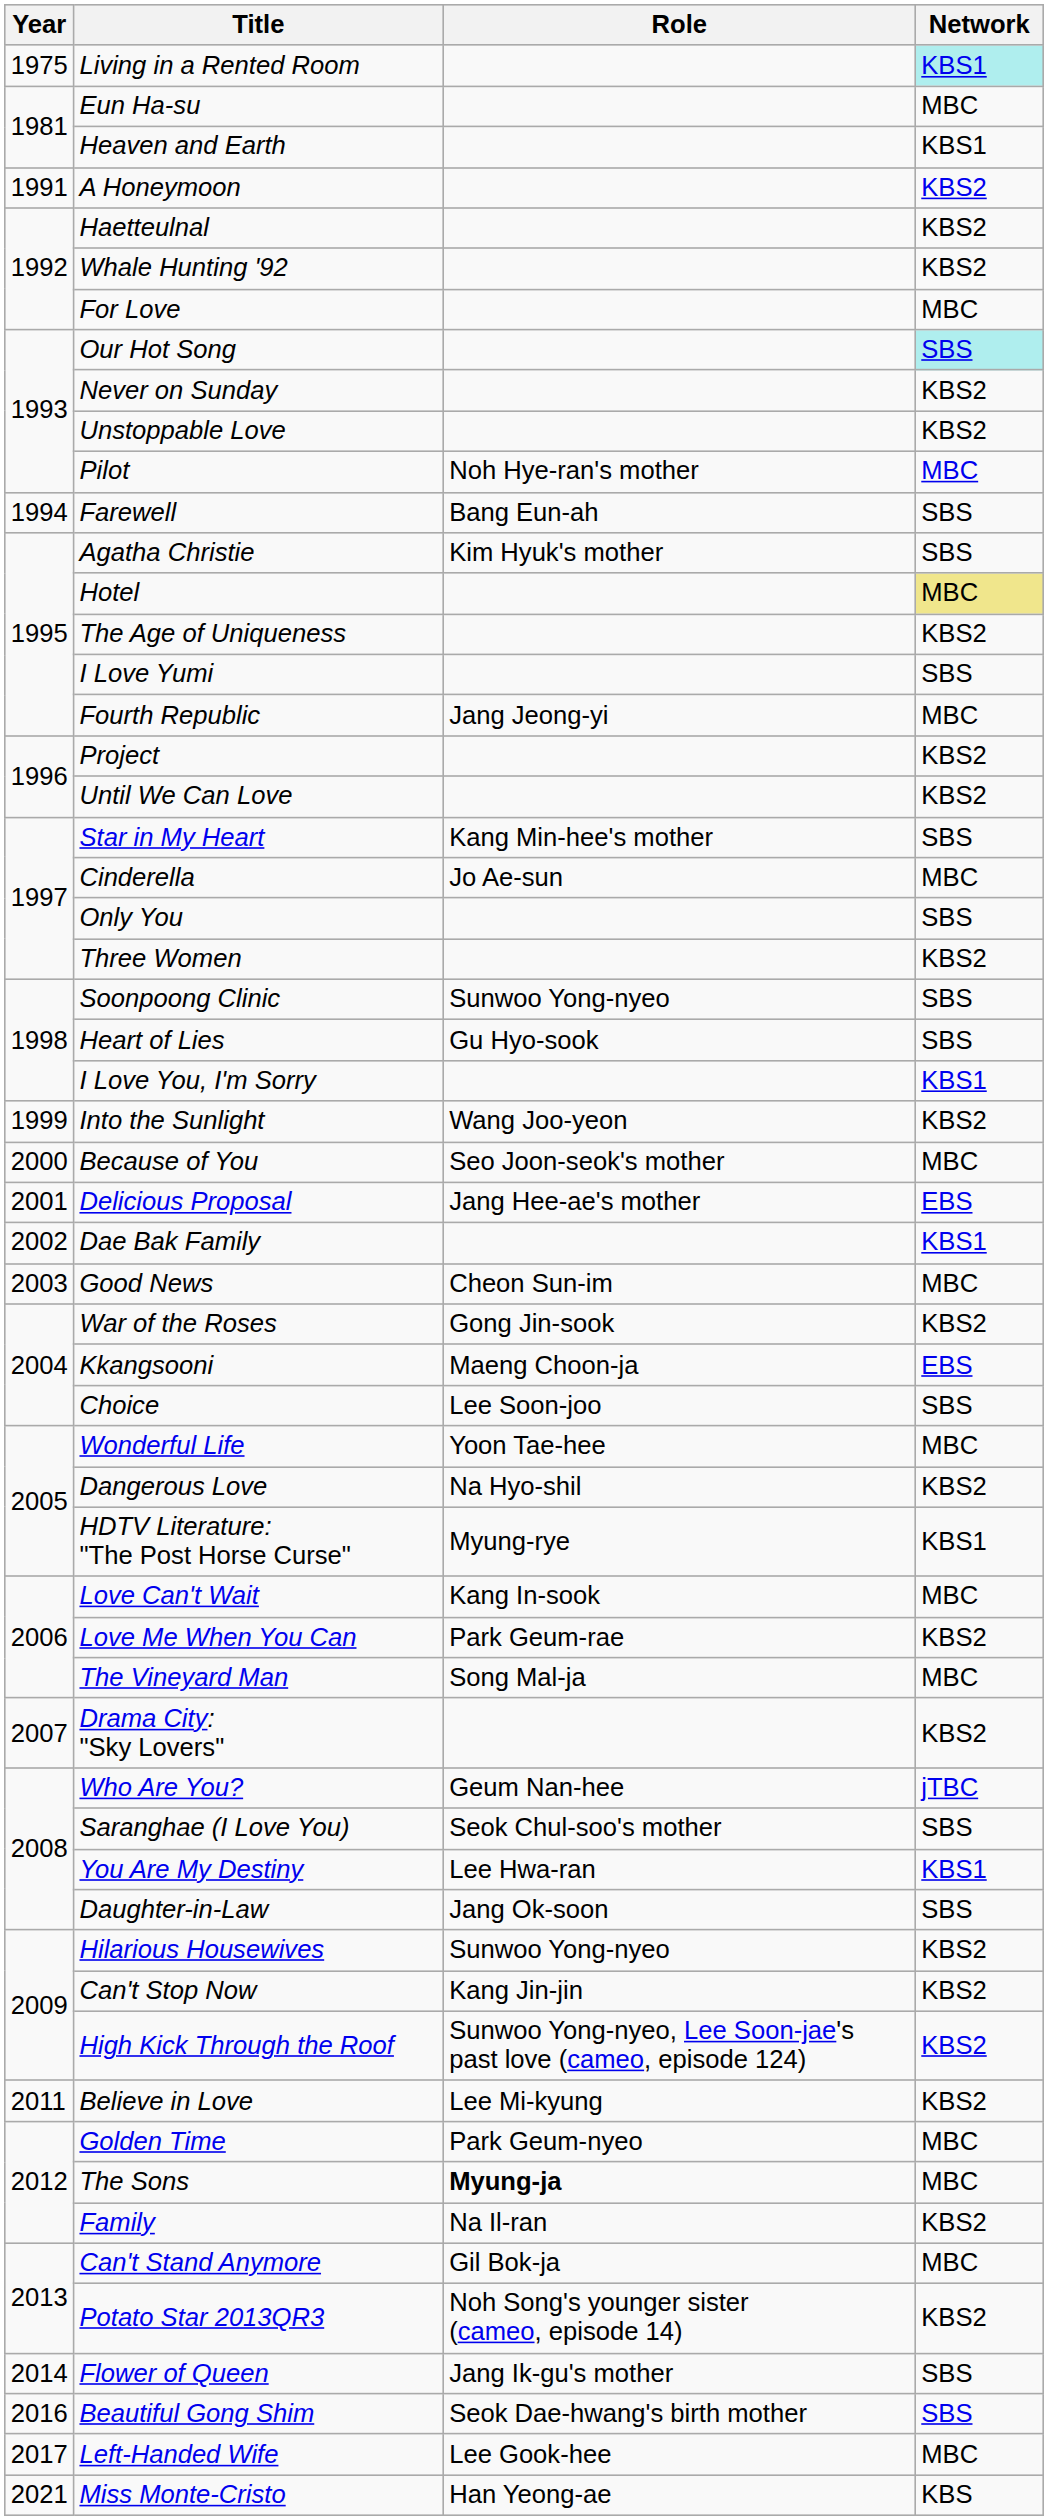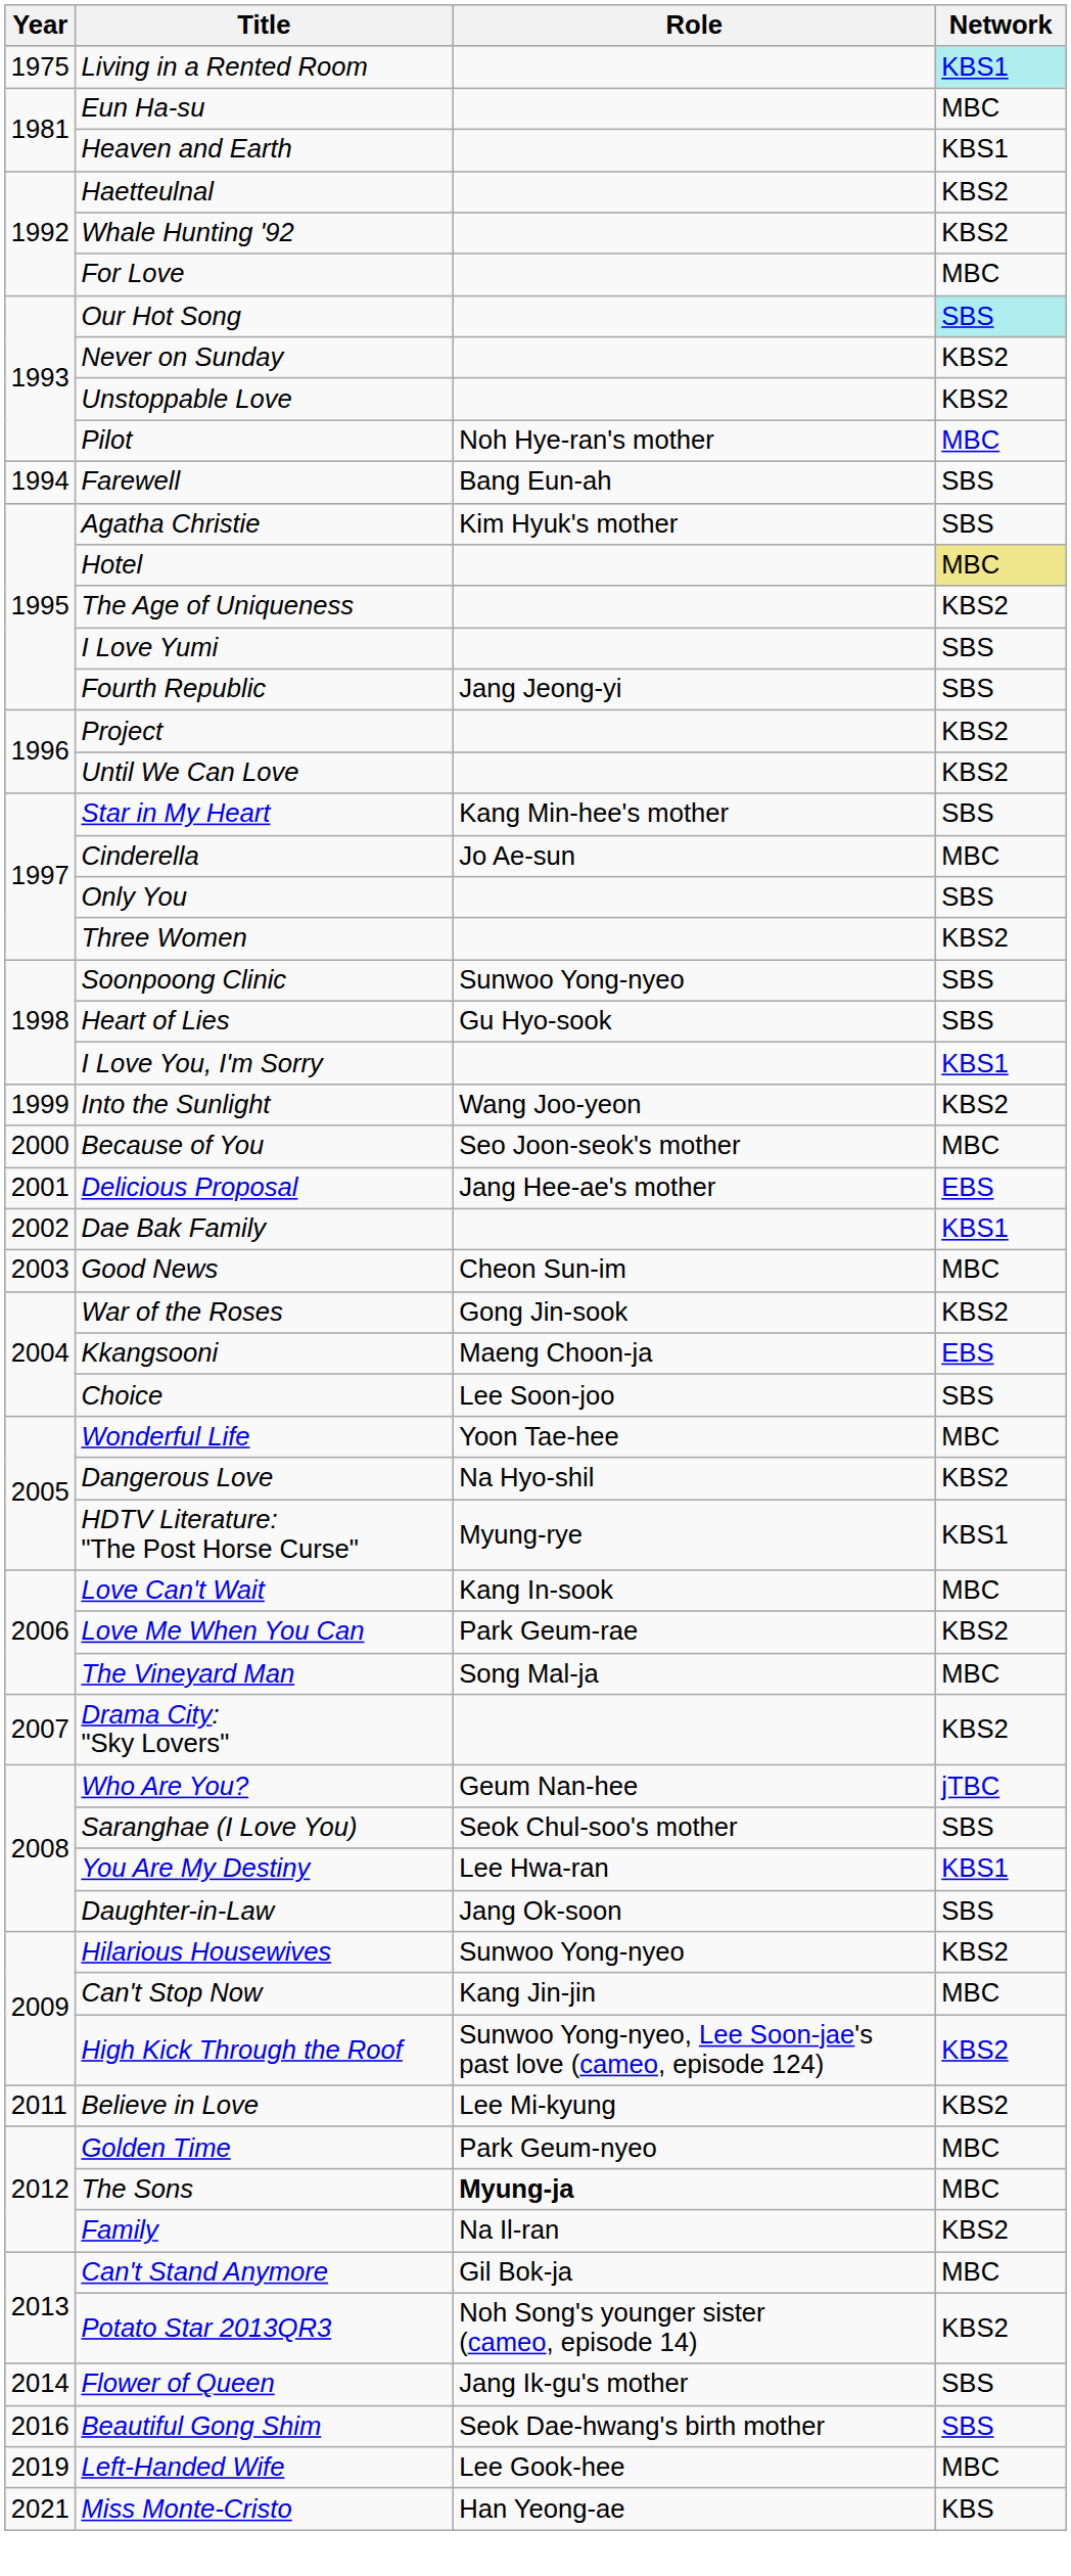 <table class="wikitable" style="width:650px">
 <tr>
 <th width=10>Year</th>
 <th>Title</th>
 <th>Role</th>
 <th>Network</th>
 </tr>
 <tr>
 <td>1975</td>
 <td><em>Living in a Rented Room</em></td>
 <td></td>
 <td style="background: paleturquoise;"><a href='#'>KBS1</a></td>
 </tr>
 <tr>
 <td rowspan=2>1981</td>
 <td><em>Eun Ha-su</em></td>
 <td></td>
 <td>MBC</td>
 </tr>
 <tr>
 <td><em>Heaven and Earth</em></td>
 <td></td>
 <td>KBS1</td>
-</tr>
-<tr>
-<td>1991</td>
-<td><em>A Honeymoon</em></td>
-<td></td>
-<td><a href='#'>KBS2</a></td>
 </tr>
 <tr>
 <td rowspan=3>1992</td>
 <td><em>Haetteulnal</em></td>
 <td></td>
 <td>KBS2</td>
 </tr>
 <tr>
 <td><em>Whale Hunting '92</em></td>
 <td></td>
 <td>KBS2</td>
 </tr>
 <tr>
 <td><em>For Love</em></td>
 <td></td>
 <td>MBC</td>
 </tr>
 <tr>
 <td rowspan=4>1993</td>
 <td><em>Our Hot Song</em></td>
 <td></td>
 <td style="background: paleturquoise;"><a href='#'>SBS</a></td>
 </tr>
 <tr>
 <td> <em>Never on Sunday</em></td>
 <td></td>
 <td>KBS2</td>
 </tr>
 <tr>
 <td><em>Unstoppable Love</em></td>
 <td></td>
 <td>KBS2</td>
 </tr>
 <tr>
 <td><em>Pilot</em></td>
 <td>Noh Hye-ran's mother</td>
 <td><a href='#'>MBC</a></td>
 </tr>
 <tr>
 <td>1994</td>
 <td><em>Farewell</em></td>
 <td>Bang Eun-ah</td>
 <td>SBS</td>
 </tr>
 <tr>
 <td rowspan=5>1995</td>
 <td><em>Agatha Christie</em></td>
 <td>Kim Hyuk's mother</td>
 <td>SBS</td>
 </tr>
 <tr>
 <td><em>Hotel</em></td>
 <td></td>
 <td style="background: khaki;">MBC</td>
 </tr>
 <tr>
 <td><em>The Age of Uniqueness</em></td>
 <td></td>
 <td>KBS2</td>
 </tr>
 <tr>
 <td><em>I Love Yumi</em></td>
 <td></td>
 <td>SBS</td>
 </tr>
 <tr>
 <td><em>Fourth Republic</em></td>
 <td>Jang Jeong-yi</td>
-<td>MBC</td>
+<td>SBS</td>
 </tr>
 <tr>
 <td rowspan=2>1996</td>
 <td><em>Project</em></td>
 <td></td>
 <td>KBS2</td>
 </tr>
 <tr>
 <td><em>Until We Can Love</em></td>
 <td></td>
 <td>KBS2</td>
 </tr>
 <tr>
 <td rowspan=4>1997</td>
 <td><em><a href='#'>Star in My Heart</a></em></td>
 <td>Kang Min-hee's mother</td>
 <td>SBS</td>
 </tr>
 <tr>
 <td><em>Cinderella</em></td>
 <td>Jo Ae-sun</td>
 <td>MBC</td>
 </tr>
 <tr>
 <td><em>Only You</em></td>
 <td></td>
 <td>SBS</td>
 </tr>
 <tr>
 <td><em>Three Women</em></td>
 <td></td>
 <td>KBS2</td>
 </tr>
 <tr>
 <td rowspan=3>1998</td>
 <td> <em>Soonpoong Clinic</em></td>
 <td>Sunwoo Yong-nyeo</td>
 <td>SBS</td>
 </tr>
 <tr>
 <td><em>Heart of Lies</em></td>
 <td>Gu Hyo-sook</td>
 <td>SBS</td>
 </tr>
 <tr>
 <td><em>I Love You, I'm Sorry</em></td>
 <td></td>
 <td><a href='#'>KBS1</a></td>
 </tr>
 <tr>
 <td>1999</td>
 <td><em>Into the Sunlight</em></td>
 <td>Wang Joo-yeon</td>
 <td>KBS2</td>
 </tr>
 <tr>
 <td>2000</td>
 <td><em>Because of You</em></td>
 <td>Seo Joon-seok's mother</td>
 <td>MBC</td>
 </tr>
 <tr>
 <td>2001</td>
 <td><em><a href='#'>Delicious Proposal</a></em></td>
 <td>Jang Hee-ae's mother</td>
 <td><a href='#'>EBS</a></td>
 </tr>
 <tr>
 <td>2002</td>
 <td><em>Dae Bak Family</em></td>
 <td></td>
 <td><a href='#'>KBS1</a></td>
 </tr>
 <tr>
 <td>2003</td>
 <td><em>Good News</em></td>
 <td>Cheon Sun-im</td>
 <td>MBC</td>
 </tr>
 <tr>
 <td rowspan=3>2004</td>
 <td><em>War of the Roses</em></td>
 <td>Gong Jin-sook</td>
 <td>KBS2</td>
 </tr>
 <tr>
 <td><em>Kkangsooni</em></td>
 <td>Maeng Choon-ja</td>
 <td><a href='#'>EBS</a></td>
 </tr>
 <tr>
 <td><em>Choice</em></td>
 <td>Lee Soon-joo</td>
 <td>SBS</td>
 </tr>
 <tr>
 <td rowspan=3>2005</td>
 <td><em><a href='#'>Wonderful Life</a></em></td>
 <td>Yoon Tae-hee</td>
 <td>MBC</td>
 </tr>
 <tr>
 <td><em>Dangerous Love</em></td>
 <td>Na Hyo-shil</td>
 <td>KBS2</td>
 </tr>
 <tr>
 <td><em>HDTV Literature:</em><br>"The Post Horse Curse"</td>
 <td>Myung-rye</td>
 <td>KBS1</td>
 </tr>
 <tr>
 <td rowspan=3>2006</td>
 <td><em><a href='#'>Love Can't Wait</a></em></td>
 <td>Kang In-sook</td>
 <td>MBC</td>
 </tr>
 <tr>
 <td><em><a href='#'>Love Me When You Can</a></em></td>
 <td>Park Geum-rae</td>
 <td>KBS2</td>
 </tr>
 <tr>
 <td><em><a href='#'>The Vineyard Man</a></em></td>
 <td>Song Mal-ja</td>
 <td>MBC</td>
 </tr>
 <tr>
 <td>2007</td>
 <td><em><a href='#'>Drama City</a>:</em><br>"Sky Lovers"</td>
 <td></td>
 <td>KBS2</td>
 </tr>
 <tr>
 <td rowspan=4>2008</td>
 <td><em><a href='#'>Who Are You?</a></em></td>
 <td>Geum Nan-hee</td>
 <td><a href='#'>jTBC</a></td>
 </tr>
 <tr>
 <td><em>Saranghae (I Love You)</em></td>
 <td>Seok Chul-soo's mother</td>
 <td>SBS</td>
 </tr>
 <tr>
 <td><em><a href='#'>You Are My Destiny</a></em></td>
 <td>Lee Hwa-ran</td>
 <td><a href='#'>KBS1</a></td>
 </tr>
 <tr>
 <td><em>Daughter-in-Law</em></td>
 <td>Jang Ok-soon</td>
 <td>SBS</td>
 </tr>
 <tr>
 <td rowspan=3>2009</td>
 <td><em><a href='#'>Hilarious Housewives</a></em></td>
 <td>Sunwoo Yong-nyeo</td>
 <td>KBS2</td>
 </tr>
 <tr>
 <td><em>Can't Stop Now</em></td>
 <td>Kang Jin-jin</td>
-<td>KBS2</td>
+<td>MBC</td>
 </tr>
 <tr>
 <td><em><a href='#'>High Kick Through the Roof</a></em></td>
 <td>Sunwoo Yong-nyeo, <a href='#'>Lee Soon-jae</a>'s <br> past love (<a href='#'>cameo</a>, episode 124)</td>
 <td><a href='#'>KBS2</a></td>
 </tr>
 <tr>
 <td>2011</td>
 <td><em>Believe in Love</em> </td>
 <td>Lee Mi-kyung</td>
 <td>KBS2</td>
 </tr>
 <tr>
 <td rowspan=3>2012</td>
 <td><em><a href='#'>Golden Time</a></em></td>
 <td>Park Geum-nyeo</td>
 <td>MBC</td>
 </tr>
 <tr>
 <td><em>The Sons</em></td>
 <td><strong>Myung-ja</strong></td>
 <td>MBC</td>
 </tr>
 <tr>
 <td><em><a href='#'>Family</a></em></td>
 <td>Na Il-ran</td>
 <td>KBS2</td>
 </tr>
 <tr>
 <td rowspan=2>2013</td>
 <td><em><a href='#'>Can't Stand Anymore</a></em></td>
 <td>Gil Bok-ja</td>
 <td>MBC</td>
 </tr>
 <tr>
 <td><em><a href='#'>Potato Star 2013QR3</a></em></td>
 <td>Noh Song's younger sister <br> (<a href='#'>cameo</a>, episode 14)</td>
 <td>KBS2</td>
 </tr>
 <tr>
 <td>2014</td>
 <td><em><a href='#'>Flower of Queen</a></em></td>
 <td>Jang Ik-gu's mother</td>
 <td>SBS</td>
 </tr>
 <tr>
 <td>2016</td>
 <td><em><a href='#'>Beautiful Gong Shim</a></em></td>
 <td>Seok Dae-hwang's birth mother</td>
 <td><a href='#'>SBS</a></td>
 </tr>
 <tr>
-<td>2017</td>
+<td>2019</td>
 <td><em><a href='#'>Left-Handed Wife</a></em></td>
 <td>Lee Gook-hee</td>
 <td>MBC</td>
 </tr>
 <tr>
 <td>2021</td>
 <td><em><a href='#'>Miss Monte-Cristo</a></em></td>
 <td>Han Yeong-ae</td>
 <td>KBS</td>
 </tr>
 </table>
